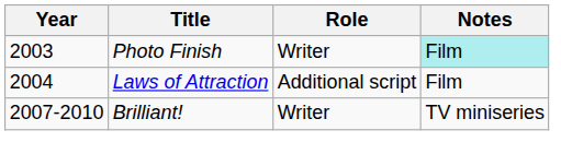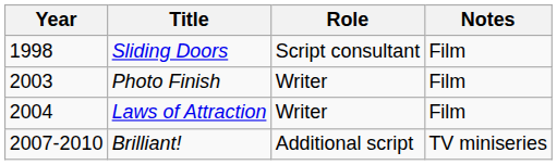 <table class="wikitable sortable">
 <tr>
 <th>Year</th>
 <th>Title</th>
 <th>Role</th>
 <th class="unsortable">Notes</th>
 </tr>
 <tr>
+<td>1998</td>
+<td><em><a href='#'>Sliding Doors</a></em></td>
+<td>Script consultant</td>
+<td>Film </td>
+</tr>
+<tr>
 <td>2003</td>
 <td><em>Photo Finish</em></td>
 <td>Writer</td>
-<td style="background: paleturquoise;">Film </td>
+<td>Film </td>
 </tr>
 <tr>
 <td>2004</td>
 <td><em><a href='#'>Laws of Attraction</a></em></td>
-<td>Additional script</td>
+<td>Writer</td>
 <td>Film </td>
 </tr>
 <tr>
 <td>2007-2010</td>
 <td><em>Brilliant!</em></td>
-<td>Writer</td>
+<td>Additional script</td>
 <td>TV miniseries </td>
 </tr>
 </table>
